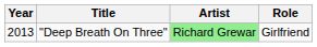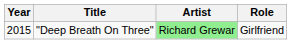 <table class="wikitable">
 <tr>
 <th>Year</th>
 <th>Title</th>
 <th>Artist</th>
 <th>Role</th>
 </tr>
 <tr>
-<td>2013</td>
+<td>2015</td>
 <td>"Deep Breath On Three"</td>
 <td style="background: lightgreen;">Richard Grewar</td>
 <td>Girlfriend</td>
 </tr>
 </table>
